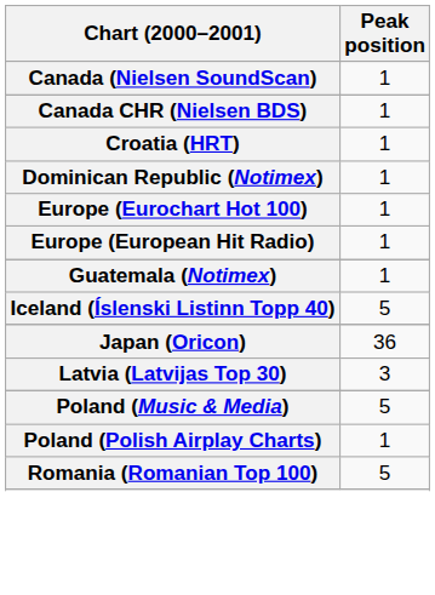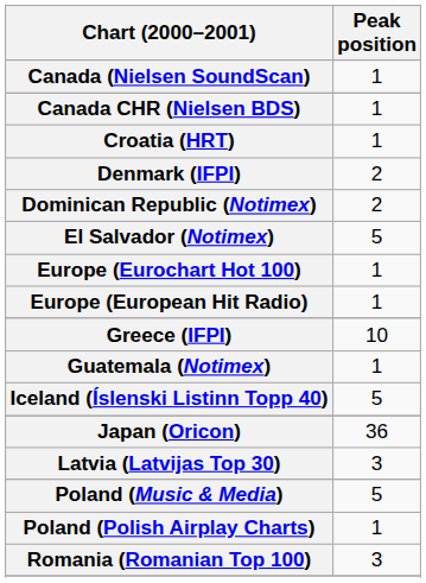 <table class="wikitable sortable plainrowheaders" style="text-align:center">
 <tr>
 <th scope="col">Chart (2000–2001)</th>
 <th scope="col">Peak<br>position</th>
 </tr>
 <tr>
 </tr>
 <tr>
 </tr>
 <tr>
 </tr>
 <tr>
 </tr>
 <tr>
 </tr>
 <tr>
 <th scope="row">Canada (<a href='#'>Nielsen SoundScan</a>)</th>
 <td>1</td>
 </tr>
 <tr>
 </tr>
 <tr>
 <th scope="row">Canada CHR (<a href='#'>Nielsen BDS</a>)</th>
 <td>1</td>
 </tr>
 <tr>
 <th scope="row">Croatia (<a href='#'>HRT</a>)</th>
 <td>1</td>
 </tr>
 <tr>
+<th scope="row">Denmark (<a href='#'>IFPI</a>)</th>
+<td>2</td>
+</tr>
+<tr>
 <th scope="row">Dominican Republic (<em><a href='#'>Notimex</a></em>)</th>
-<td>1</td>
+<td>2</td>
+</tr>
+<tr>
+<th scope="row">El Salvador (<em><a href='#'>Notimex</a></em>)</th>
+<td>5</td>
 </tr>
 <tr>
 <th scope="row">Europe (<a href='#'>Eurochart Hot 100</a>)</th>
 <td>1</td>
 </tr>
 <tr>
 <th scope="row">Europe (European Hit Radio)</th>
 <td align="center">1</td>
 </tr>
 <tr>
 </tr>
 <tr>
+</tr>
+<tr>
+<th scope="row">Greece (<a href='#'>IFPI</a>)</th>
+<td>10</td>
 </tr>
 <tr>
 <th scope="row">Guatemala (<em><a href='#'>Notimex</a></em>)</th>
 <td>1</td>
 </tr>
 <tr>
 <th scope="row">Iceland (<a href='#'>Íslenski Listinn Topp 40</a>)</th>
 <td>5</td>
 </tr>
 <tr>
 </tr>
 <tr>
 </tr>
 <tr>
 <th scope="row">Japan (<a href='#'>Oricon</a>)</th>
 <td>36</td>
 </tr>
 <tr>
 <th scope="row">Latvia (<a href='#'>Latvijas Top 30</a>)</th>
 <td>3</td>
 </tr>
 <tr>
 </tr>
 <tr>
 </tr>
 <tr>
 </tr>
 <tr>
 </tr>
 <tr>
 <th scope="row">Poland (<em><a href='#'>Music & Media</a></em>)</th>
 <td>5</td>
 </tr>
 <tr>
 <th scope="row">Poland (<a href='#'>Polish Airplay Charts</a>)</th>
 <td>1</td>
 </tr>
 <tr>
 <th scope="row">Romania (<a href='#'>Romanian Top 100</a>)</th>
-<td>5</td>
+<td>3</td>
 </tr>
 <tr>
 </tr>
 <tr>
 </tr>
 <tr>
 </tr>
 <tr>
 </tr>
 <tr>
 </tr>
 <tr>
 </tr>
 <tr>
 </tr>
 <tr>
 </tr>
 <tr>
 </tr>
 <tr>
 </tr>
 </table>
